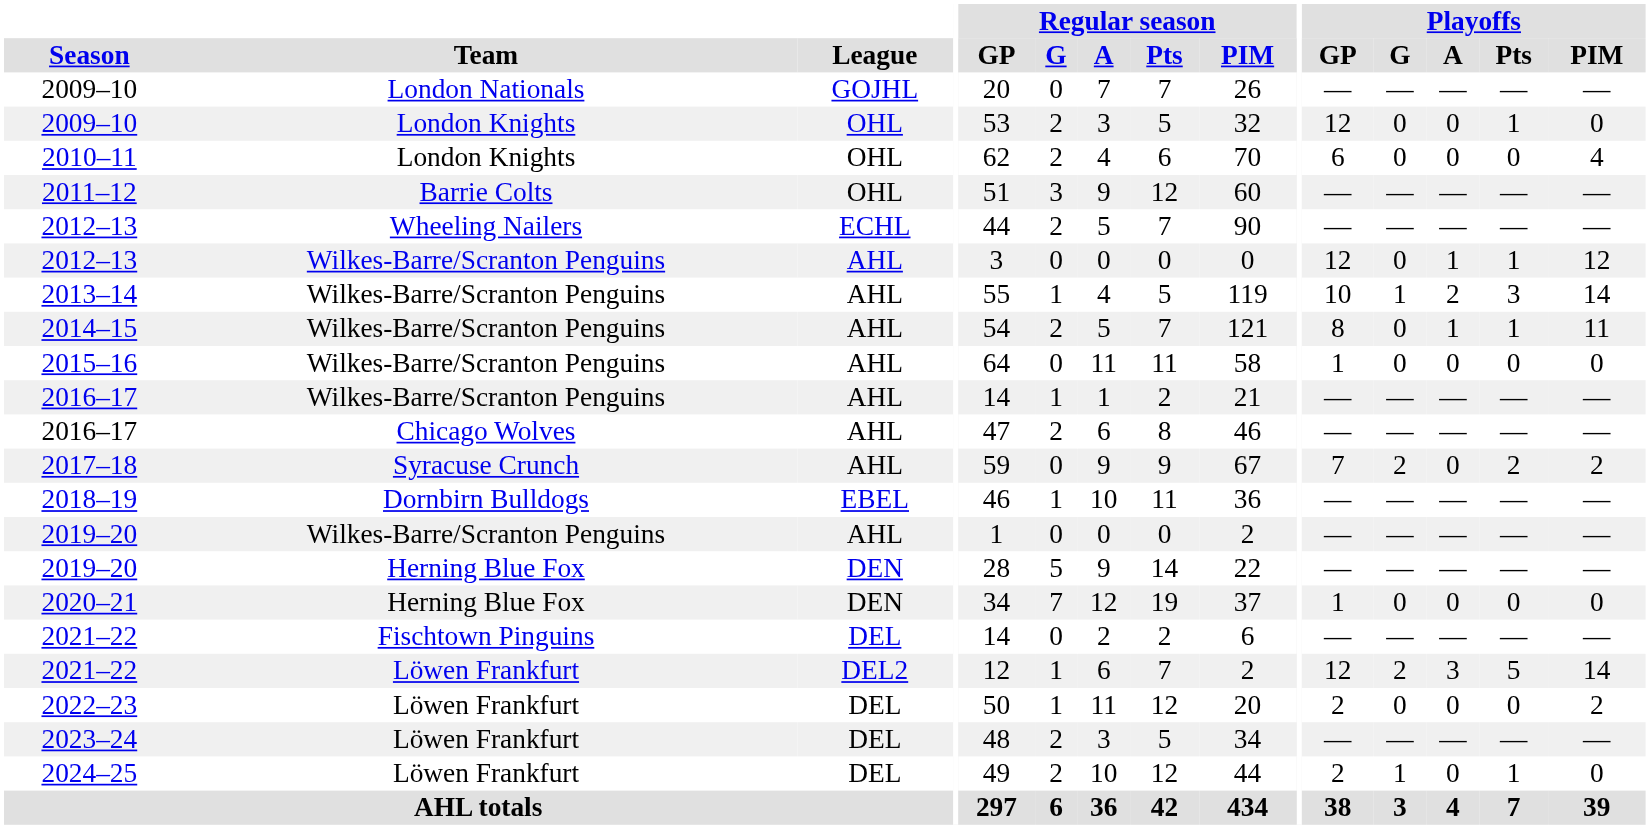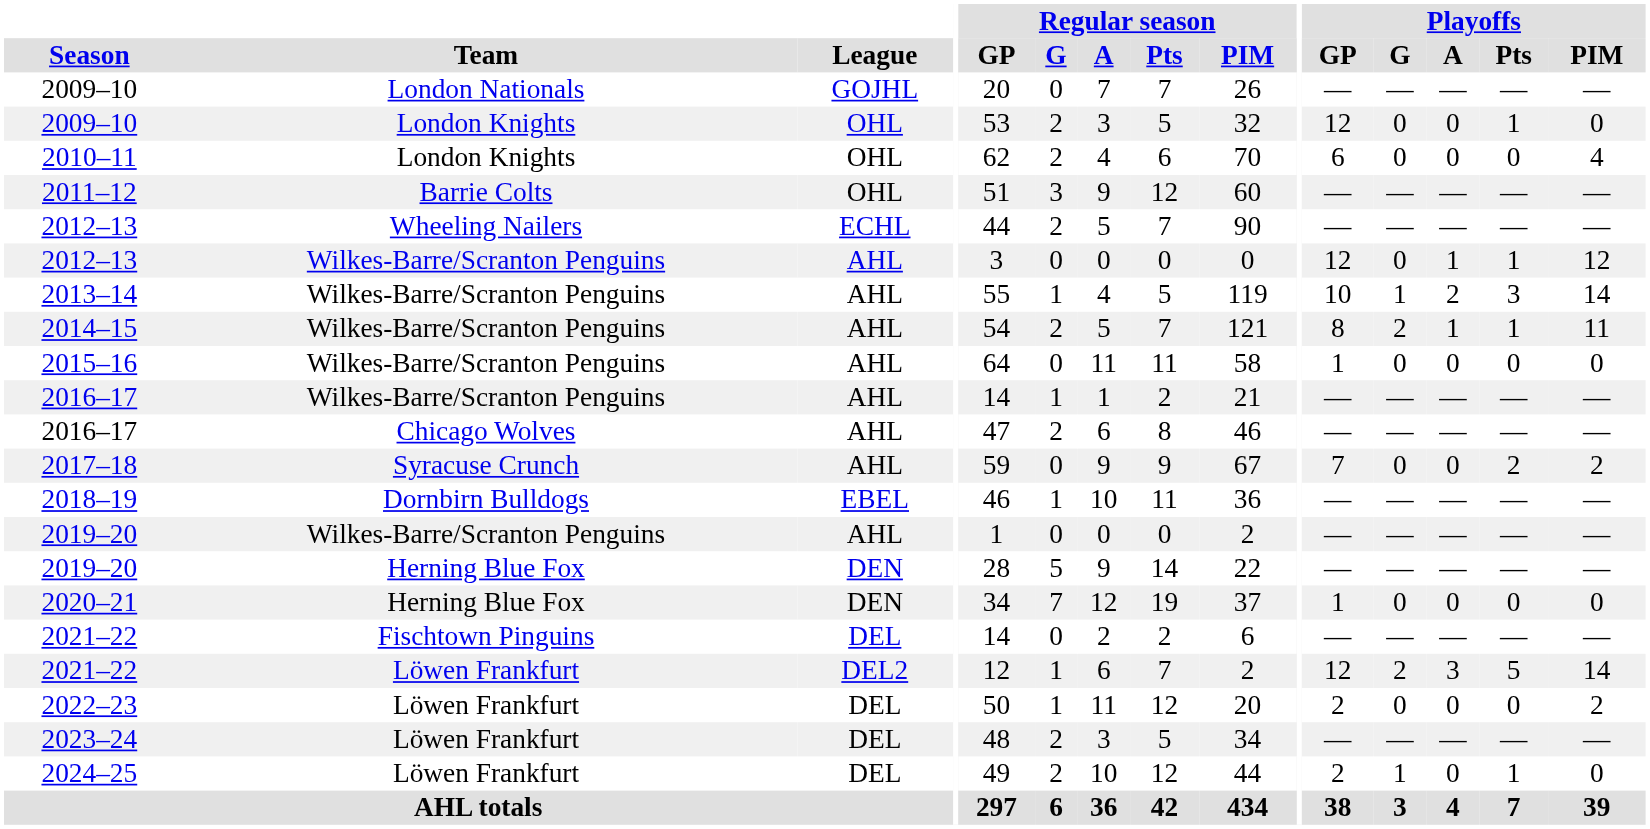 <table border="0" cellpadding="1" cellspacing="0" style="text-align:center; width:60em">
 <tr bgcolor="#e0e0e0">
 <th colspan="3" bgcolor="#ffffff"></th>
 <th rowspan="99" bgcolor="#ffffff"></th>
 <th colspan="5"><a href='#'>Regular season</a></th>
 <th rowspan="99" bgcolor="#ffffff"></th>
 <th colspan="5"><a href='#'>Playoffs</a></th>
 </tr>
 <tr bgcolor="#e0e0e0">
 <th><a href='#'>Season</a></th>
 <th>Team</th>
 <th>League</th>
 <th>GP</th>
 <th><a href='#'>G</a></th>
 <th><a href='#'>A</a></th>
 <th><a href='#'>Pts</a></th>
 <th><a href='#'>PIM</a></th>
 <th>GP</th>
 <th>G</th>
 <th>A</th>
 <th>Pts</th>
 <th>PIM</th>
 </tr>
 <tr>
 <td>2009–10</td>
 <td><a href='#'>London Nationals</a></td>
 <td><a href='#'>GOJHL</a></td>
 <td>20</td>
 <td>0</td>
 <td>7</td>
 <td>7</td>
 <td>26</td>
 <td>—</td>
 <td>—</td>
 <td>—</td>
 <td>—</td>
 <td>—</td>
 </tr>
 <tr bgcolor="#f0f0f0">
 <td><a href='#'>2009–10</a></td>
 <td><a href='#'>London Knights</a></td>
 <td><a href='#'>OHL</a></td>
 <td>53</td>
 <td>2</td>
 <td>3</td>
 <td>5</td>
 <td>32</td>
 <td>12</td>
 <td>0</td>
 <td>0</td>
 <td>1</td>
 <td>0</td>
 </tr>
 <tr>
 <td><a href='#'>2010–11</a></td>
 <td>London Knights</td>
 <td>OHL</td>
 <td>62</td>
 <td>2</td>
 <td>4</td>
 <td>6</td>
 <td>70</td>
 <td>6</td>
 <td>0</td>
 <td>0</td>
 <td>0</td>
 <td>4</td>
 </tr>
 <tr bgcolor="#f0f0f0">
 <td><a href='#'>2011–12</a></td>
 <td><a href='#'>Barrie Colts</a></td>
 <td>OHL</td>
 <td>51</td>
 <td>3</td>
 <td>9</td>
 <td>12</td>
 <td>60</td>
 <td>—</td>
 <td>—</td>
 <td>—</td>
 <td>—</td>
 <td>—</td>
 </tr>
 <tr>
 <td><a href='#'>2012–13</a></td>
 <td><a href='#'>Wheeling Nailers</a></td>
 <td><a href='#'>ECHL</a></td>
 <td>44</td>
 <td>2</td>
 <td>5</td>
 <td>7</td>
 <td>90</td>
 <td>—</td>
 <td>—</td>
 <td>—</td>
 <td>—</td>
 <td>—</td>
 </tr>
 <tr bgcolor="#f0f0f0">
 <td><a href='#'>2012–13</a></td>
 <td><a href='#'>Wilkes-Barre/Scranton Penguins</a></td>
 <td><a href='#'>AHL</a></td>
 <td>3</td>
 <td>0</td>
 <td>0</td>
 <td>0</td>
 <td>0</td>
 <td>12</td>
 <td>0</td>
 <td>1</td>
 <td>1</td>
 <td>12</td>
 </tr>
 <tr>
 <td><a href='#'>2013–14</a></td>
 <td>Wilkes-Barre/Scranton Penguins</td>
 <td>AHL</td>
 <td>55</td>
 <td>1</td>
 <td>4</td>
 <td>5</td>
 <td>119</td>
 <td>10</td>
 <td>1</td>
 <td>2</td>
 <td>3</td>
 <td>14</td>
 </tr>
 <tr bgcolor="#f0f0f0">
 <td><a href='#'>2014–15</a></td>
 <td>Wilkes-Barre/Scranton Penguins</td>
 <td>AHL</td>
 <td>54</td>
 <td>2</td>
 <td>5</td>
 <td>7</td>
 <td>121</td>
 <td>8</td>
-<td>0</td>
+<td>2</td>
 <td>1</td>
 <td>1</td>
 <td>11</td>
 </tr>
 <tr>
 <td><a href='#'>2015–16</a></td>
 <td>Wilkes-Barre/Scranton Penguins</td>
 <td>AHL</td>
 <td>64</td>
 <td>0</td>
 <td>11</td>
 <td>11</td>
 <td>58</td>
 <td>1</td>
 <td>0</td>
 <td>0</td>
 <td>0</td>
 <td>0</td>
 </tr>
 <tr bgcolor="#f0f0f0">
 <td><a href='#'>2016–17</a></td>
 <td>Wilkes-Barre/Scranton Penguins</td>
 <td>AHL</td>
 <td>14</td>
 <td>1</td>
 <td>1</td>
 <td>2</td>
 <td>21</td>
 <td>—</td>
 <td>—</td>
 <td>—</td>
 <td>—</td>
 <td>—</td>
 </tr>
 <tr>
 <td>2016–17</td>
 <td><a href='#'>Chicago Wolves</a></td>
 <td>AHL</td>
 <td>47</td>
 <td>2</td>
 <td>6</td>
 <td>8</td>
 <td>46</td>
 <td>—</td>
 <td>—</td>
 <td>—</td>
 <td>—</td>
 <td>—</td>
 </tr>
 <tr bgcolor="#f0f0f0">
 <td><a href='#'>2017–18</a></td>
 <td><a href='#'>Syracuse Crunch</a></td>
 <td>AHL</td>
 <td>59</td>
 <td>0</td>
 <td>9</td>
 <td>9</td>
 <td>67</td>
 <td>7</td>
-<td>2</td>
+<td>0</td>
 <td>0</td>
 <td>2</td>
 <td>2</td>
 </tr>
 <tr>
 <td><a href='#'>2018–19</a></td>
 <td><a href='#'>Dornbirn Bulldogs</a></td>
 <td><a href='#'>EBEL</a></td>
 <td>46</td>
 <td>1</td>
 <td>10</td>
 <td>11</td>
 <td>36</td>
 <td>—</td>
 <td>—</td>
 <td>—</td>
 <td>—</td>
 <td>—</td>
 </tr>
 <tr bgcolor="#f0f0f0">
 <td><a href='#'>2019–20</a></td>
 <td>Wilkes-Barre/Scranton Penguins</td>
 <td>AHL</td>
 <td>1</td>
 <td>0</td>
 <td>0</td>
 <td>0</td>
 <td>2</td>
 <td>—</td>
 <td>—</td>
 <td>—</td>
 <td>—</td>
 <td>—</td>
 </tr>
 <tr>
 <td><a href='#'>2019–20</a></td>
 <td><a href='#'>Herning Blue Fox</a></td>
 <td><a href='#'>DEN</a></td>
 <td>28</td>
 <td>5</td>
 <td>9</td>
 <td>14</td>
 <td>22</td>
 <td>—</td>
 <td>—</td>
 <td>—</td>
 <td>—</td>
 <td>—</td>
 </tr>
 <tr bgcolor="#f0f0f0">
 <td><a href='#'>2020–21</a></td>
 <td>Herning Blue Fox</td>
 <td>DEN</td>
 <td>34</td>
 <td>7</td>
 <td>12</td>
 <td>19</td>
 <td>37</td>
 <td>1</td>
 <td>0</td>
 <td>0</td>
 <td>0</td>
 <td>0</td>
 </tr>
 <tr>
 <td><a href='#'>2021–22</a></td>
 <td><a href='#'>Fischtown Pinguins</a></td>
 <td><a href='#'>DEL</a></td>
 <td>14</td>
 <td>0</td>
 <td>2</td>
 <td>2</td>
 <td>6</td>
 <td>—</td>
 <td>—</td>
 <td>—</td>
 <td>—</td>
 <td>—</td>
 </tr>
 <tr bgcolor="#f0f0f0">
 <td><a href='#'>2021–22</a></td>
 <td><a href='#'>Löwen Frankfurt</a></td>
 <td><a href='#'>DEL2</a></td>
 <td>12</td>
 <td>1</td>
 <td>6</td>
 <td>7</td>
 <td>2</td>
 <td>12</td>
 <td>2</td>
 <td>3</td>
 <td>5</td>
 <td>14</td>
 </tr>
 <tr>
 <td><a href='#'>2022–23</a></td>
 <td>Löwen Frankfurt</td>
 <td>DEL</td>
 <td>50</td>
 <td>1</td>
 <td>11</td>
 <td>12</td>
 <td>20</td>
 <td>2</td>
 <td>0</td>
 <td>0</td>
 <td>0</td>
 <td>2</td>
 </tr>
 <tr bgcolor="#f0f0f0">
 <td><a href='#'>2023–24</a></td>
 <td>Löwen Frankfurt</td>
 <td>DEL</td>
 <td>48</td>
 <td>2</td>
 <td>3</td>
 <td>5</td>
 <td>34</td>
 <td>—</td>
 <td>—</td>
 <td>—</td>
 <td>—</td>
 <td>—</td>
 </tr>
 <tr>
 <td><a href='#'>2024–25</a></td>
 <td>Löwen Frankfurt</td>
 <td>DEL</td>
 <td>49</td>
 <td>2</td>
 <td>10</td>
 <td>12</td>
 <td>44</td>
 <td>2</td>
 <td>1</td>
 <td>0</td>
 <td>1</td>
 <td>0</td>
 </tr>
 <tr bgcolor="#e0e0e0">
 <th colspan="3">AHL totals</th>
 <th>297</th>
 <th>6</th>
 <th>36</th>
 <th>42</th>
 <th>434</th>
 <th>38</th>
 <th>3</th>
 <th>4</th>
 <th>7</th>
 <th>39</th>
 </tr>
 </table>
